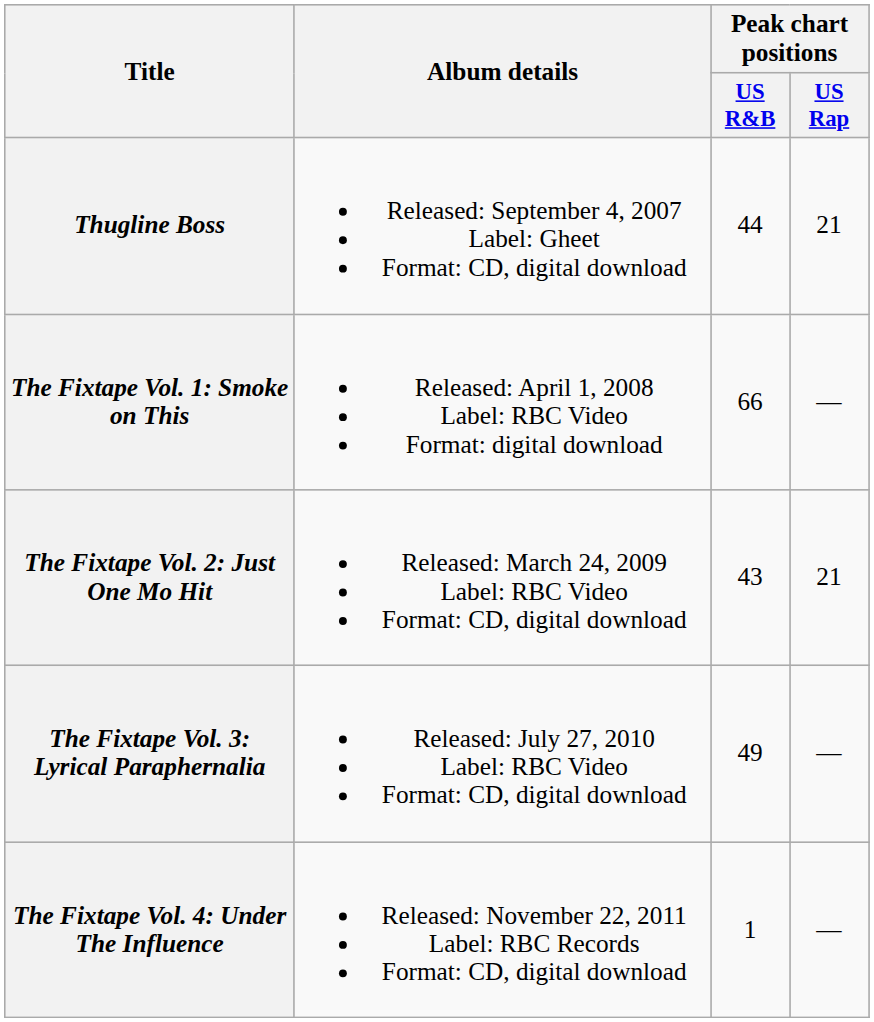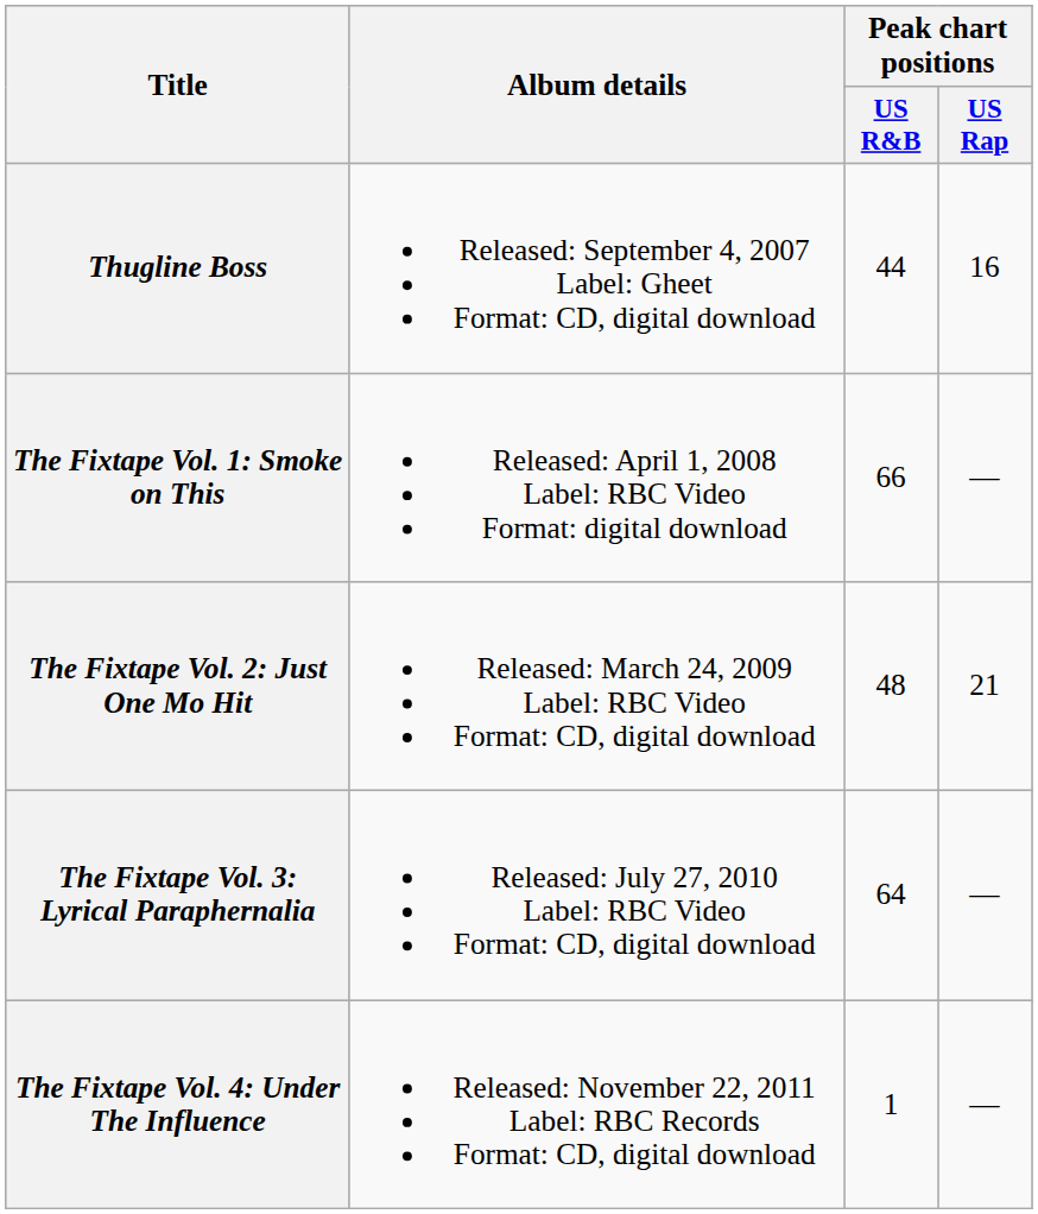 <table class="wikitable plainrowheaders" style="text-align:center;">
 <tr>
 <th scope="col" rowspan="2" style="width:11em;">Title</th>
 <th scope="col" rowspan="2" style="width:16em;">Album details</th>
 <th scope="col" colspan="2">Peak chart positions</th>
 </tr>
 <tr>
 <th style="width:3em;font-size:90%;"><a href='#'>US<br>R&B</a><br></th>
 <th style="width:3em;font-size:90%;"><a href='#'>US<br>Rap</a><br></th>
 </tr>
 <tr>
 <th scope="row"><em>Thugline Boss</em></th>
 <td><br><ul><li>Released: September 4, 2007</li><li>Label: Gheet</li><li>Format: CD, digital download</li></ul></td>
 <td>44</td>
-<td>21</td>
+<td>16</td>
 </tr>
 <tr>
 <th scope="row"><em>The Fixtape Vol. 1: Smoke on This</em></th>
 <td><br><ul><li>Released: April 1, 2008</li><li>Label: RBC Video</li><li>Format: digital download</li></ul></td>
 <td>66</td>
 <td>—</td>
 </tr>
 <tr>
 <th scope="row"><em>The Fixtape Vol. 2: Just One Mo Hit</em></th>
 <td><br><ul><li>Released: March 24, 2009</li><li>Label: RBC Video</li><li>Format: CD, digital download</li></ul></td>
-<td>43</td>
+<td>48</td>
 <td>21</td>
 </tr>
 <tr>
 <th scope="row"><em>The Fixtape Vol. 3: Lyrical Paraphernalia</em></th>
 <td><br><ul><li>Released: July 27, 2010</li><li>Label: RBC Video</li><li>Format: CD, digital download</li></ul></td>
-<td>49</td>
+<td>64</td>
 <td>—</td>
 </tr>
 <tr>
 <th scope="row"><em>The Fixtape Vol. 4: Under The Influence</em></th>
 <td><br><ul><li>Released: November 22, 2011</li><li>Label: RBC Records</li><li>Format: CD, digital download</li></ul></td>
 <td>1</td>
 <td>—</td>
 </tr>
 <tr>
 </tr>
 </table>
